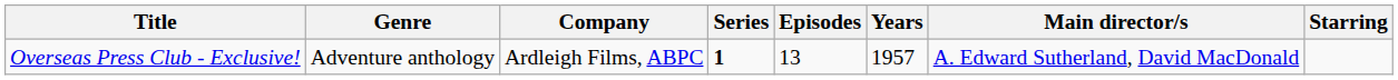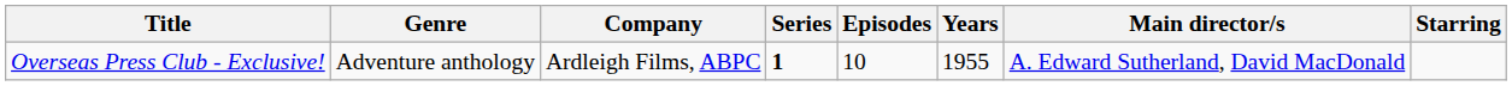 <table class="wikitable unsortable">
 <tr>
 <th>Title</th>
 <th>Genre</th>
 <th>Company</th>
 <th>Series</th>
 <th>Episodes</th>
 <th>Years</th>
 <th>Main director/s</th>
 <th>Starring</th>
 </tr>
 <tr>
 <td><em><a href='#'>Overseas Press Club - Exclusive!</a></em></td>
 <td>Adventure anthology</td>
 <td>Ardleigh Films, <a href='#'>ABPC</a></td>
 <td><strong>1</strong></td>
-<td>13</td>
-<td>1957</td>
+<td>10</td>
+<td>1955</td>
 <td><a href='#'>A. Edward Sutherland</a>, <a href='#'>David MacDonald</a></td>
 <td></td>
 </tr>
 </table>
